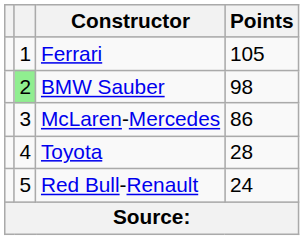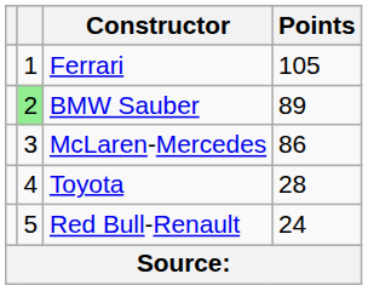 <table class="wikitable" style="font-size: 85%;">
 <tr>
 <th></th>
 <th></th>
 <th>Constructor</th>
 <th>Points</th>
 </tr>
 <tr>
 <td></td>
 <td style="text-align: center">1</td>
 <td> <a href='#'>Ferrari</a></td>
 <td>105</td>
 </tr>
 <tr>
 <td></td>
 <td style="background: lightgreen; text-align: center">2</td>
 <td> <a href='#'>BMW Sauber</a></td>
-<td>98</td>
+<td>89</td>
 </tr>
 <tr>
 <td></td>
 <td style="text-align: center">3</td>
 <td> <a href='#'>McLaren</a>-<a href='#'>Mercedes</a></td>
 <td>86</td>
 </tr>
 <tr>
 <td></td>
 <td style="text-align: center">4</td>
 <td> <a href='#'>Toyota</a></td>
 <td>28</td>
 </tr>
 <tr>
 <td></td>
 <td style="text-align: center">5</td>
 <td> <a href='#'>Red Bull</a>-<a href='#'>Renault</a></td>
 <td>24</td>
 </tr>
 <tr>
 <th colspan=4>Source:</th>
 </tr>
 </table>
